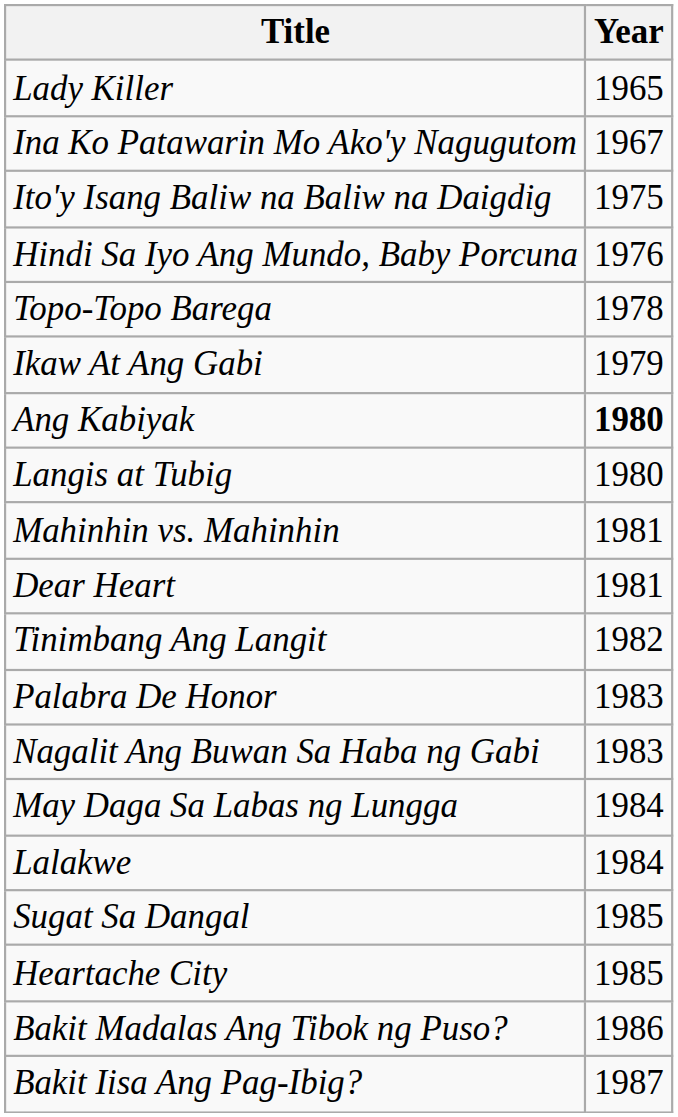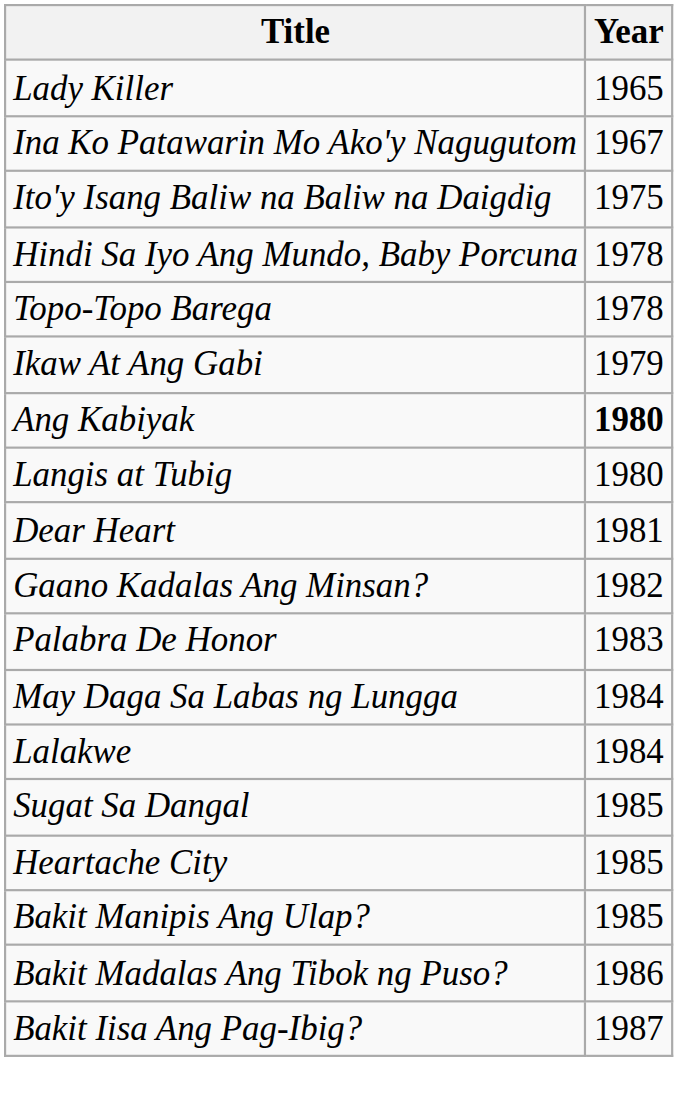 <table class="wikitable">
 <tr>
 <th>Title</th>
 <th>Year</th>
 </tr>
 <tr>
 <td><em>Lady Killer</em></td>
 <td>1965</td>
 </tr>
 <tr>
 <td><em>Ina Ko Patawarin Mo Ako'y Nagugutom</em></td>
 <td>1967</td>
 </tr>
 <tr>
 <td><em>Ito'y Isang Baliw na Baliw na Daigdig</em></td>
 <td>1975</td>
 </tr>
 <tr>
 <td><em>Hindi Sa Iyo Ang Mundo, Baby Porcuna</em></td>
-<td>1976</td>
+<td>1978</td>
 </tr>
 <tr>
 <td><em>Topo-Topo Barega</em></td>
 <td>1978</td>
 </tr>
 <tr>
 <td><em>Ikaw At Ang Gabi</em></td>
 <td>1979</td>
 </tr>
 <tr>
 <td><em>Ang Kabiyak</em></td>
 <td><strong>1980</strong></td>
 </tr>
 <tr>
 <td><em>Langis at Tubig</em></td>
 <td>1980</td>
 </tr>
 <tr>
-<td><em>Mahinhin vs. Mahinhin</em></td>
-<td>1981</td>
-</tr>
-<tr>
 <td><em>Dear Heart</em></td>
 <td>1981</td>
 </tr>
 <tr>
-<td><em>Tinimbang Ang Langit</em></td>
+<td><em>Gaano Kadalas Ang Minsan?</em></td>
 <td>1982</td>
 </tr>
 <tr>
 <td><em>Palabra De Honor</em></td>
-<td>1983</td>
-</tr>
-<tr>
-<td><em>Nagalit Ang Buwan Sa Haba ng Gabi</em></td>
 <td>1983</td>
 </tr>
 <tr>
 <td><em>May Daga Sa Labas ng Lungga</em></td>
 <td>1984</td>
 </tr>
 <tr>
 <td><em>Lalakwe</em></td>
 <td>1984</td>
 </tr>
 <tr>
 <td><em>Sugat Sa Dangal</em></td>
 <td>1985</td>
 </tr>
 <tr>
 <td><em>Heartache City</em></td>
 <td>1985</td>
 </tr>
 <tr>
+<td><em>Bakit Manipis Ang Ulap?</em></td>
+<td>1985</td>
+</tr>
+<tr>
 <td><em>Bakit Madalas Ang Tibok ng Puso?</em></td>
 <td>1986</td>
 </tr>
 <tr>
 <td><em>Bakit Iisa Ang Pag-Ibig?</em></td>
 <td>1987</td>
 </tr>
 </table>
